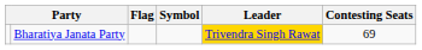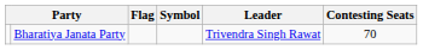 <table class="wikitable" style="text-align:center">
 <tr>
 <th colspan="2">Party</th>
 <th>Flag</th>
 <th>Symbol</th>
 <th>Leader</th>
 <th>Contesting Seats</th>
 </tr>
 <tr>
 <td></td>
 <td><a href='#'>Bharatiya Janata Party</a></td>
 <td></td>
 <td></td>
-<td style="background: gold;"><a href='#'>Trivendra Singh Rawat</a></td>
-<td>69</td>
+<td><a href='#'>Trivendra Singh Rawat</a></td>
+<td>70</td>
 </tr>
 </table>
